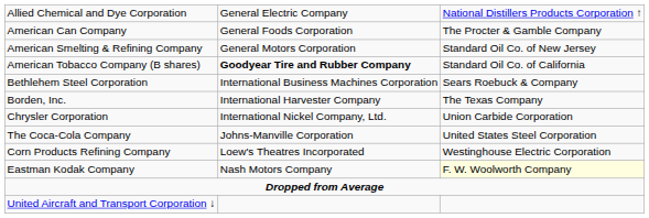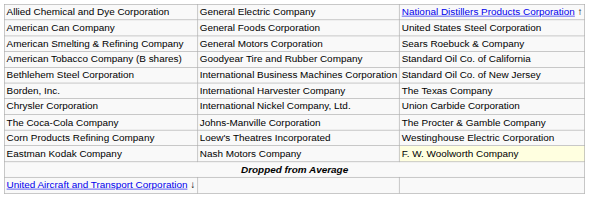 <table class="wikitable" border="1">
 <tr>
 <td>Allied Chemical and Dye Corporation</td>
 <td>General Electric Company</td>
 <td><a href='#'>National Distillers Products Corporation</a> ↑</td>
 </tr>
 <tr>
 <td>American Can Company</td>
 <td>General Foods Corporation</td>
-<td>The Procter & Gamble Company</td>
+<td>United States Steel Corporation</td>
 </tr>
 <tr>
 <td>American Smelting & Refining Company</td>
 <td>General Motors Corporation</td>
-<td>Standard Oil Co. of New Jersey</td>
+<td>Sears Roebuck & Company</td>
 </tr>
 <tr>
 <td>American Tobacco Company (B shares)</td>
-<td><strong>Goodyear Tire and Rubber Company</strong></td>
+<td>Goodyear Tire and Rubber Company</td>
 <td>Standard Oil Co. of California</td>
 </tr>
 <tr>
 <td>Bethlehem Steel Corporation</td>
 <td>International Business Machines Corporation</td>
-<td>Sears Roebuck & Company</td>
+<td>Standard Oil Co. of New Jersey</td>
 </tr>
 <tr>
 <td>Borden, Inc.</td>
 <td>International Harvester Company</td>
 <td>The Texas Company</td>
 </tr>
 <tr>
 <td>Chrysler Corporation</td>
 <td>International Nickel Company, Ltd.</td>
 <td>Union Carbide Corporation</td>
 </tr>
 <tr>
 <td>The Coca-Cola Company</td>
 <td>Johns-Manville Corporation</td>
-<td>United States Steel Corporation</td>
+<td>The Procter & Gamble Company</td>
 </tr>
 <tr>
 <td>Corn Products Refining Company</td>
 <td>Loew's Theatres Incorporated</td>
 <td>Westinghouse Electric Corporation</td>
 </tr>
 <tr>
 <td>Eastman Kodak Company</td>
 <td>Nash Motors Company</td>
 <td style="background: lightyellow;">F. W. Woolworth Company</td>
 </tr>
 <tr>
 <td colspan="3" align="center"><strong><em>Dropped from Average</em></strong></td>
 </tr>
 <tr>
 <td><a href='#'>United Aircraft and Transport Corporation</a> ↓</td>
 <td></td>
 <td></td>
 </tr>
 </table>
